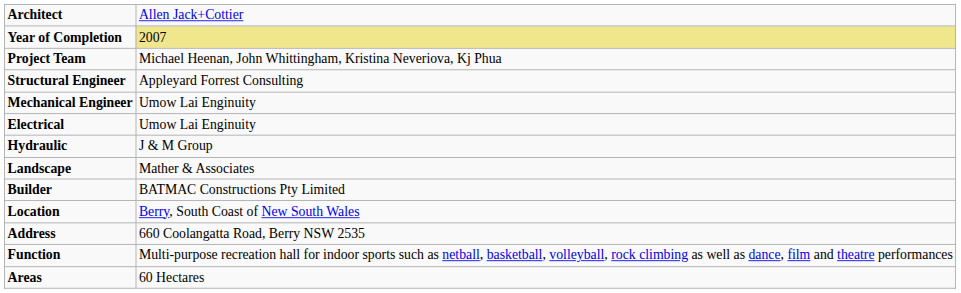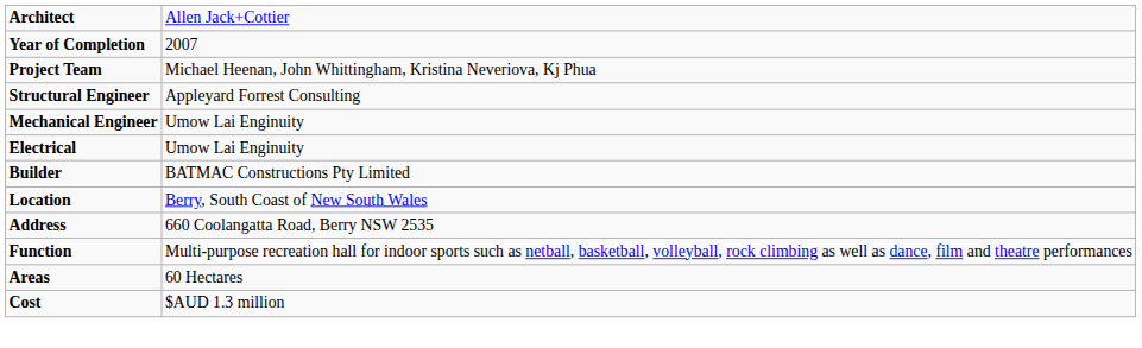 <table class="wikitable">
 <tr>
 <td><strong>Architect</strong></td>
 <td><a href='#'>Allen Jack+Cottier</a></td>
 </tr>
 <tr>
 <td><strong>Year of Completion</strong></td>
-<td style="background: khaki;">2007</td>
+<td>2007</td>
 </tr>
 <tr>
 <td><strong>Project Team</strong></td>
 <td>Michael Heenan, John Whittingham, Kristina Neveriova, Kj Phua</td>
 </tr>
 <tr>
 <td><strong>Structural Engineer</strong></td>
 <td>Appleyard Forrest Consulting</td>
 </tr>
 <tr>
 <td><strong>Mechanical Engineer</strong></td>
 <td>Umow Lai Enginuity</td>
 </tr>
 <tr>
 <td><strong>Electrical</strong></td>
 <td>Umow Lai Enginuity</td>
-</tr>
-<tr>
-<td><strong>Hydraulic</strong></td>
-<td>J & M Group</td>
-</tr>
-<tr>
-<td><strong>Landscape</strong></td>
-<td>Mather & Associates</td>
 </tr>
 <tr>
 <td><strong>Builder</strong></td>
 <td>BATMAC Constructions Pty Limited</td>
 </tr>
 <tr>
 <td><strong>Location</strong></td>
 <td><a href='#'>Berry</a>, South Coast of <a href='#'>New South Wales</a></td>
 </tr>
 <tr>
 <td><strong>Address</strong></td>
 <td>660 Coolangatta Road, Berry NSW 2535</td>
 </tr>
 <tr>
 <td><strong>Function</strong></td>
 <td>Multi-purpose recreation hall for indoor sports such as <a href='#'>netball</a>, <a href='#'>basketball</a>, <a href='#'>volleyball</a>, <a href='#'>rock climbing</a> as well as <a href='#'>dance</a>, <a href='#'>film</a> and <a href='#'>theatre</a> performances</td>
 </tr>
 <tr>
 <td><strong>Areas</strong></td>
 <td>60 Hectares</td>
 </tr>
+<tr>
+<td><strong>Cost</strong></td>
+<td>$AUD 1.3 million</td>
+</tr>
 </table>
